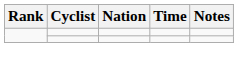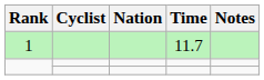 <table class="wikitable sortable" style="text-align:center">
 <tr>
 <th>Rank</th>
 <th>Cyclist</th>
 <th>Nation</th>
 <th>Time</th>
 <th>Notes</th>
+</tr>
+<tr bgcolor=bbf3bb>
+<td>1</td>
+<td align=left></td>
+<td align=left></td>
+<td>11.7</td>
+<td></td>
 </tr>
 <tr>
 <td rowspan=2></td>
 <td align=left></td>
 <td align=left></td>
 <td></td>
 <td></td>
 </tr>
 <tr>
 <td align=left></td>
 <td align=left></td>
 <td></td>
 <td></td>
 </tr>
 </table>
